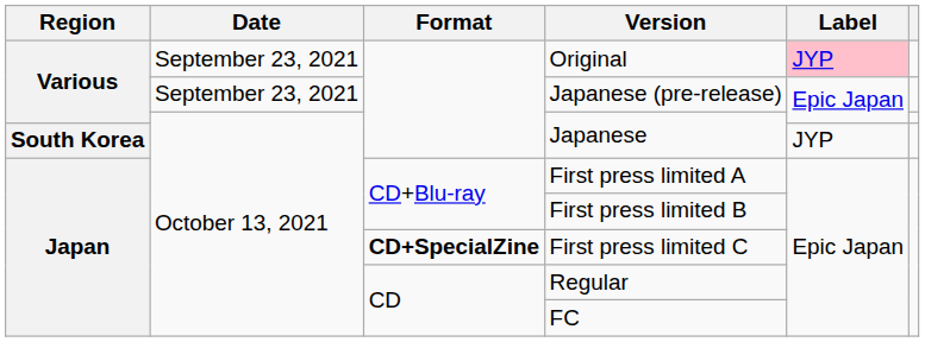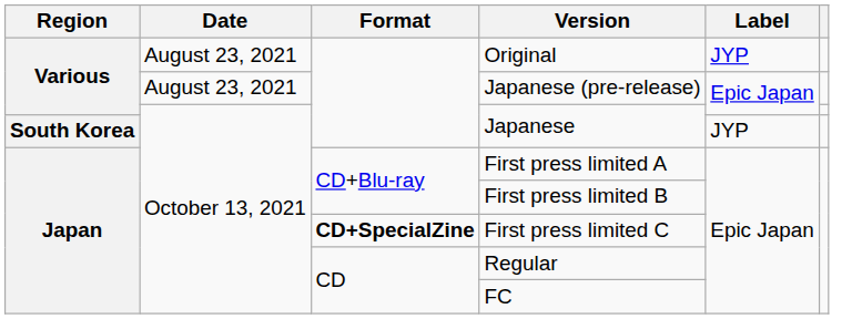 <table class="wikitable plainrowheaders">
 <tr>
 <th scope="col">Region</th>
 <th scope="col">Date</th>
 <th scope="col">Format</th>
 <th scope="col">Version</th>
 <th scope="col">Label</th>
 <th scope="col"></th>
 </tr>
 <tr>
 <th scope="row" rowspan="3">Various</th>
-<td>September 23, 2021</td>
+<td>August 23, 2021</td>
 <td rowspan="4"></td>
 <td>Original</td>
-<td style="background: pink;"><a href='#'>JYP</a></td>
+<td><a href='#'>JYP</a></td>
 <td style="text-align:center"></td>
 </tr>
 <tr>
-<td>September 23, 2021</td>
+<td>August 23, 2021</td>
 <td>Japanese (pre-release)</td>
 <td rowspan="2"><a href='#'>Epic Japan</a></td>
 <td style="text-align:center"></td>
 </tr>
 <tr>
 <td rowspan="7">October 13, 2021</td>
 <td rowspan="2">Japanese</td>
 <td style="text-align:center"></td>
 </tr>
 <tr>
 <th scope="row">South Korea</th>
 <td>JYP</td>
 <td style="text-align:center"></td>
 </tr>
 <tr>
 <th scope="row" rowspan="5">Japan</th>
 <td rowspan="2"><a href='#'>CD</a>+<a href='#'>Blu-ray</a></td>
 <td>First press limited A</td>
 <td rowspan="5">Epic Japan</td>
 <td rowspan="5" style="text-align:center"></td>
 </tr>
 <tr>
 <td>First press limited B</td>
 </tr>
 <tr>
 <td><strong>CD+SpecialZine</strong></td>
 <td>First press limited C</td>
 </tr>
 <tr>
 <td rowspan=2>CD</td>
 <td>Regular</td>
 </tr>
 <tr>
 <td>FC</td>
 </tr>
 </table>
